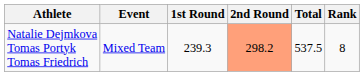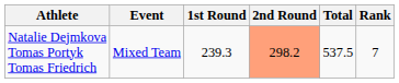 <table class="wikitable">
 <tr>
 <th>Athlete</th>
 <th>Event</th>
 <th>1st Round</th>
 <th>2nd Round</th>
 <th>Total</th>
 <th>Rank</th>
 </tr>
 <tr>
 <td><a href='#'>Natalie Dejmkova</a><br><a href='#'>Tomas Portyk</a><br><a href='#'>Tomas Friedrich</a></td>
 <td><a href='#'>Mixed Team</a></td>
 <td align="center">239.3</td>
 <td align="center" style="background: lightsalmon;">298.2</td>
 <td align="center">537.5</td>
-<td align="center">8</td>
+<td align="center">7</td>
 </tr>
 </table>
